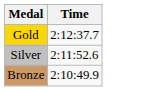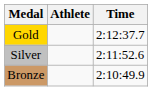 <table class="wikitable">
 <tr>
 <th>Medal</th>
+<th>Athlete</th>
 <th>Time</th>
 </tr>
 <tr>
 <td style="text-align:center;background-color:gold;">Gold</td>
+<td></td>
 <td>2:12:37.7</td>
 </tr>
 <tr>
 <td style="text-align:center;background-color:silver;">Silver</td>
+<td></td>
 <td>2:11:52.6</td>
 </tr>
 <tr>
 <td style="text-align:center;background-color:#CC9966;">Bronze</td>
+<td></td>
 <td>2:10:49.9</td>
 </tr>
 </table>
